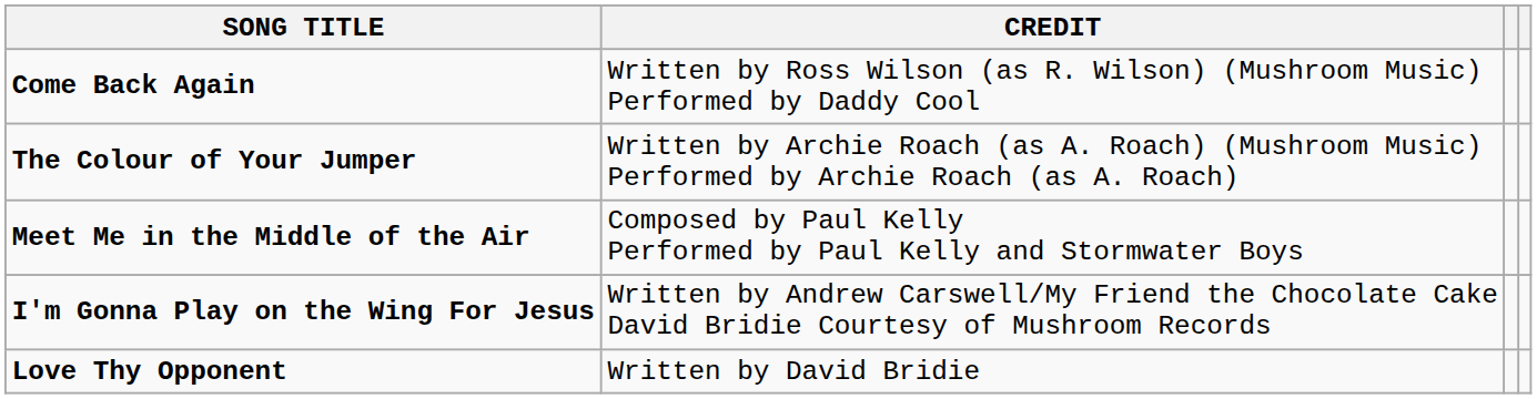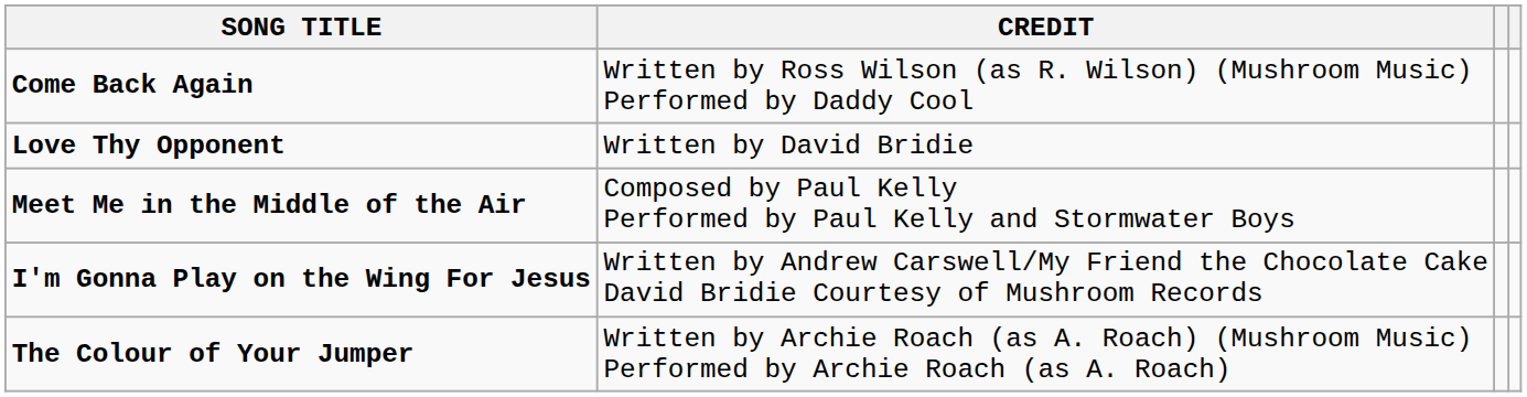 <table class="wikitable">
 <tr>
 <th>SONG TITLE</th>
 <th>CREDIT</th>
 <th></th>
 <th></th>
 </tr>
 <tr>
 <td><strong>Come Back Again</strong></td>
 <td>Written by Ross Wilson (as R. Wilson) (Mushroom Music)<br>Performed by Daddy Cool</td>
 <td></td>
 <td></td>
 </tr>
 <tr>
-<td><strong>The Colour of Your Jumper</strong></td>
-<td>Written by Archie Roach (as A. Roach) (Mushroom Music)<br>Performed by Archie Roach (as A. Roach)</td>
+<td><strong>Love Thy Opponent</strong></td>
+<td>Written by David Bridie</td>
 <td></td>
 <td></td>
 </tr>
 <tr>
 <td><strong>Meet Me in the Middle of the Air</strong></td>
 <td>Composed by Paul Kelly<br>Performed by Paul Kelly and Stormwater Boys</td>
 <td></td>
 <td></td>
 </tr>
 <tr>
 <td><strong>I'm Gonna Play on the Wing For Jesus</strong></td>
 <td>Written by Andrew Carswell/My Friend the Chocolate Cake<br>David Bridie Courtesy of Mushroom Records</td>
 <td></td>
 <td></td>
 </tr>
 <tr>
-<td><strong>Love Thy Opponent</strong></td>
-<td>Written by David Bridie</td>
+<td><strong>The Colour of Your Jumper</strong></td>
+<td>Written by Archie Roach (as A. Roach) (Mushroom Music)<br>Performed by Archie Roach (as A. Roach)</td>
 <td></td>
 <td></td>
 </tr>
 </table>
